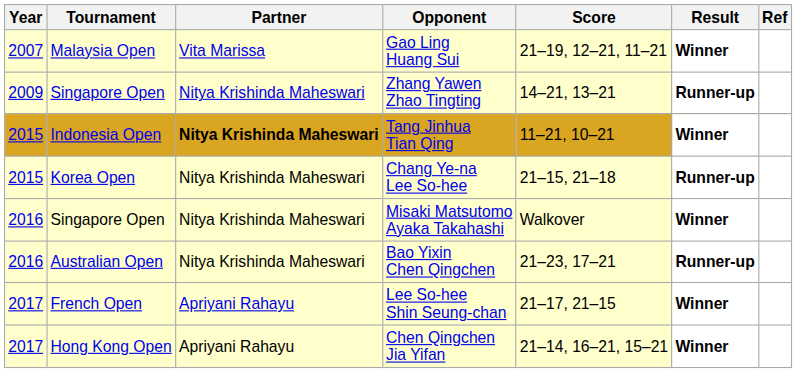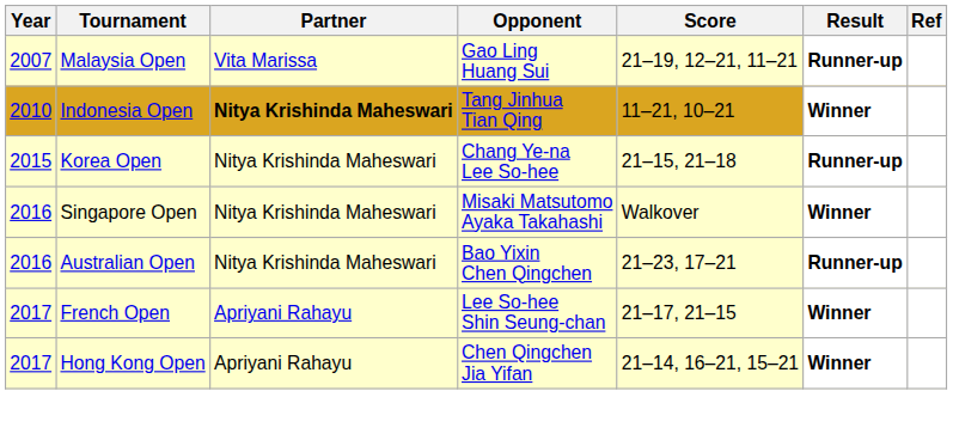 <table class="sortable wikitable" style="font-size: 90%">
 <tr>
 <th>Year</th>
 <th>Tournament</th>
 <th>Partner</th>
 <th>Opponent</th>
 <th>Score</th>
 <th>Result</th>
 <th>Ref</th>
 </tr>
 <tr style="background:#FFFFCC">
 <td align="center"><a href='#'>2007</a></td>
 <td align="left"><a href='#'>Malaysia Open</a></td>
 <td align="left"> <a href='#'>Vita Marissa</a></td>
 <td align="left"> <a href='#'>Gao Ling</a><br> <a href='#'>Huang Sui</a></td>
 <td align="left">21–19, 12–21, 11–21</td>
-<td style="text-align:left; background:white"> <strong>Winner</strong></td>
-<td style="text-align:center; background:white"></td>
-</tr>
-<tr style="background:#FFFFCC">
-<td align="center"><a href='#'>2009</a></td>
-<td align="left"><a href='#'>Singapore Open</a></td>
-<td align="left"> <a href='#'>Nitya Krishinda Maheswari</a></td>
-<td align="left"> <a href='#'>Zhang Yawen</a><br> <a href='#'>Zhao Tingting</a></td>
-<td align="left">14–21, 13–21</td>
 <td style="text-align:left; background:white"> <strong>Runner-up</strong></td>
 <td style="text-align:center; background:white"></td>
 </tr>
 <tr style="background:#DAA520">
-<td align="center"><a href='#'>2015</a></td>
+<td align="center"><a href='#'>2010</a></td>
 <td align="left"><a href='#'>Indonesia Open</a></td>
 <td align="left"><strong> Nitya Krishinda Maheswari</strong></td>
 <td align="left"> <a href='#'>Tang Jinhua</a><br> <a href='#'>Tian Qing</a></td>
 <td align="left">11–21, 10–21</td>
 <td style="text-align:left; background:white"> <strong>Winner</strong></td>
 <td style="text-align:center; background:white"></td>
 </tr>
 <tr style="background:#FFFFCC">
 <td align="center"><a href='#'>2015</a></td>
 <td align="left"><a href='#'>Korea Open</a></td>
 <td align="left"> Nitya Krishinda Maheswari</td>
 <td align="left"> <a href='#'>Chang Ye-na</a><br> <a href='#'>Lee So-hee</a></td>
 <td align="left">21–15, 21–18</td>
 <td style="text-align:left; background:white"> <strong>Runner-up</strong></td>
 <td style="text-align:center; background:white"></td>
 </tr>
 <tr style="background:#FFFFCC">
 <td align="center"><a href='#'>2016</a></td>
 <td align="left">Singapore Open</td>
 <td align="left"> Nitya Krishinda Maheswari</td>
 <td align="left"> <a href='#'>Misaki Matsutomo</a><br> <a href='#'>Ayaka Takahashi</a></td>
 <td align="left">Walkover</td>
 <td style="text-align:left; background:white"> <strong>Winner</strong></td>
 <td style="text-align:center; background:white"></td>
 </tr>
 <tr style="background:#FFFFCC">
 <td align="center"><a href='#'>2016</a></td>
 <td align="left"><a href='#'>Australian Open</a></td>
 <td align="left"> Nitya Krishinda Maheswari</td>
 <td align="left"> <a href='#'>Bao Yixin</a><br> <a href='#'>Chen Qingchen</a></td>
 <td align="left">21–23, 17–21</td>
 <td style="text-align:left; background:white"> <strong>Runner-up</strong></td>
 <td style="text-align:center; background:white"></td>
 </tr>
 <tr style="background:#FFFFCC">
 <td align="center"><a href='#'>2017</a></td>
 <td align="left"><a href='#'>French Open</a></td>
 <td align="left"> <a href='#'>Apriyani Rahayu</a></td>
 <td align="left"> <a href='#'>Lee So-hee</a><br> <a href='#'>Shin Seung-chan</a></td>
 <td align="left">21–17, 21–15</td>
 <td style="text-align:left; background:white"> <strong>Winner</strong></td>
 <td style="text-align:center; background:white"></td>
 </tr>
 <tr style="background:#FFFFCC">
 <td align="center"><a href='#'>2017</a></td>
 <td align="left"><a href='#'>Hong Kong Open</a></td>
 <td align="left"> Apriyani Rahayu</td>
 <td align="left"> <a href='#'>Chen Qingchen</a><br> <a href='#'>Jia Yifan</a></td>
 <td align="left">21–14, 16–21, 15–21</td>
 <td style="text-align:left; background:white"> <strong>Winner</strong></td>
 <td style="text-align:center; background:white"></td>
 </tr>
 </table>
